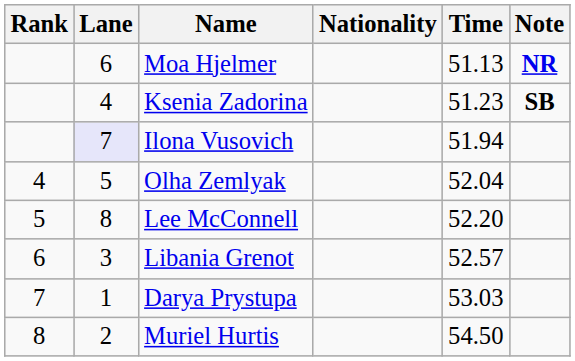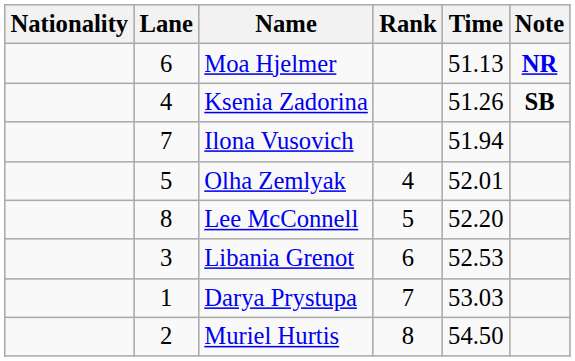 <table class="wikitable sortable" style="text-align:center">
 <tr>
-<th>Rank</th>
+<th>Nationality</th>
 <th>Lane</th>
 <th>Name</th>
-<th>Nationality</th>
+<th>Rank</th>
 <th>Time</th>
 <th>Note</th>
 </tr>
 <tr>
-<td></td>
+<td align=left></td>
 <td>6</td>
 <td align="left"><a href='#'>Moa Hjelmer</a></td>
-<td align=left></td>
+<td></td>
 <td>51.13</td>
 <td><strong><a href='#'>NR</a></strong></td>
 </tr>
 <tr>
-<td></td>
+<td align=left></td>
 <td>4</td>
 <td align="left"><a href='#'>Ksenia Zadorina</a></td>
-<td align=left></td>
-<td>51.23</td>
+<td></td>
+<td>51.26</td>
 <td><strong>SB</strong></td>
 </tr>
 <tr>
+<td align=left></td>
+<td>7</td>
+<td align="left"><a href='#'>Ilona Vusovich</a></td>
 <td></td>
-<td style="background: lavender;">7</td>
-<td align="left"><a href='#'>Ilona Vusovich</a></td>
-<td align=left></td>
 <td>51.94</td>
 <td></td>
 </tr>
 <tr>
-<td>4</td>
+<td align=left></td>
 <td>5</td>
 <td align="left"><a href='#'>Olha Zemlyak</a></td>
-<td align=left></td>
-<td>52.04</td>
+<td>4</td>
+<td>52.01</td>
 <td></td>
 </tr>
 <tr>
-<td>5</td>
+<td align=left></td>
 <td>8</td>
 <td align="left"><a href='#'>Lee McConnell</a></td>
-<td align=left></td>
+<td>5</td>
 <td>52.20</td>
 <td></td>
 </tr>
 <tr>
-<td>6</td>
+<td align=left></td>
 <td>3</td>
 <td align="left"><a href='#'>Libania Grenot</a></td>
-<td align=left></td>
-<td>52.57</td>
+<td>6</td>
+<td>52.53</td>
 <td></td>
 </tr>
 <tr>
-<td>7</td>
+<td align=left></td>
 <td>1</td>
 <td align="left"><a href='#'>Darya Prystupa</a></td>
-<td align=left></td>
+<td>7</td>
 <td>53.03</td>
 <td></td>
 </tr>
 <tr>
-<td>8</td>
+<td align=left></td>
 <td>2</td>
 <td align="left"><a href='#'>Muriel Hurtis</a></td>
-<td align=left></td>
+<td>8</td>
 <td>54.50</td>
 <td></td>
 </tr>
 </table>
